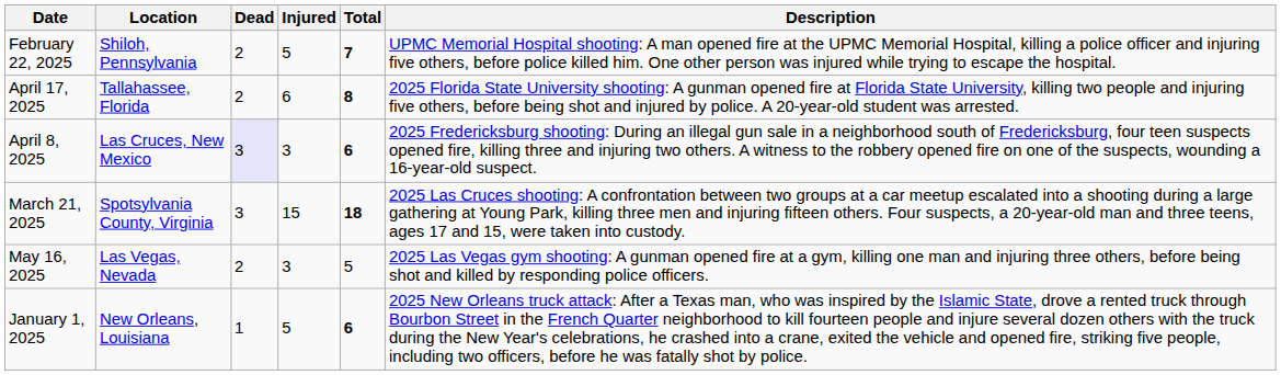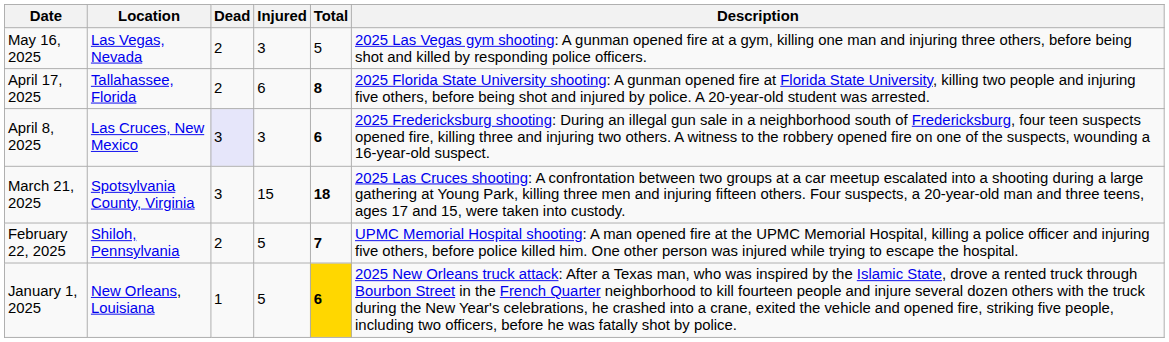 <table class="wikitable sortable">
 <tr>
 <th>Date</th>
 <th>Location</th>
 <th>Dead</th>
 <th>Injured</th>
 <th>Total</th>
 <th>Description</th>
 </tr>
 <tr>
-<td>February 22, 2025</td>
-<td><a href='#'>Shiloh, Pennsylvania</a></td>
+<td>May 16, 2025</td>
+<td><a href='#'>Las Vegas, Nevada</a></td>
 <td>2</td>
+<td>3</td>
 <td>5</td>
-<td><strong>7</strong></td>
-<td><a href='#'>UPMC Memorial Hospital shooting</a>: A man opened fire at the UPMC Memorial Hospital, killing a police officer and injuring five others, before police killed him. One other person was injured while trying to escape the hospital.</td>
+<td><a href='#'>2025 Las Vegas gym shooting</a>: A gunman opened fire at a gym, killing one man and injuring three others, before being shot and killed by responding police officers.</td>
 </tr>
 <tr>
 <td>April 17, 2025</td>
 <td><a href='#'>Tallahassee, Florida</a></td>
 <td>2</td>
 <td>6</td>
 <td><strong>8</strong></td>
 <td><a href='#'>2025 Florida State University shooting</a>: A gunman opened fire at <a href='#'>Florida State University</a>, killing two people and injuring five others, before being shot and injured by police. A 20-year-old student was arrested.</td>
 </tr>
 <tr>
 <td>April 8, 2025</td>
 <td><a href='#'>Las Cruces, New Mexico</a></td>
 <td style="background: lavender;">3</td>
 <td>3</td>
 <td><strong>6</strong></td>
 <td><a href='#'>2025 Fredericksburg shooting</a>: During an illegal gun sale in a neighborhood south of <a href='#'>Fredericksburg</a>, four teen suspects opened fire, killing three and injuring two others. A witness to the robbery opened fire on one of the suspects, wounding a 16-year-old suspect.</td>
 </tr>
 <tr>
 <td>March 21, 2025</td>
 <td><a href='#'>Spotsylvania County, Virginia</a></td>
 <td>3</td>
 <td>15</td>
 <td><strong>18</strong></td>
 <td><a href='#'>2025 Las Cruces shooting</a>: A confrontation between two groups at a car meetup escalated into a shooting during a large gathering at Young Park, killing three men and injuring fifteen others. Four suspects, a 20-year-old man and three teens, ages 17 and 15, were taken into custody.</td>
 </tr>
 <tr>
-<td>May 16, 2025</td>
-<td><a href='#'>Las Vegas, Nevada</a></td>
+<td>February 22, 2025</td>
+<td><a href='#'>Shiloh, Pennsylvania</a></td>
 <td>2</td>
-<td>3</td>
 <td>5</td>
-<td><a href='#'>2025 Las Vegas gym shooting</a>: A gunman opened fire at a gym, killing one man and injuring three others, before being shot and killed by responding police officers.</td>
+<td><strong>7</strong></td>
+<td><a href='#'>UPMC Memorial Hospital shooting</a>: A man opened fire at the UPMC Memorial Hospital, killing a police officer and injuring five others, before police killed him. One other person was injured while trying to escape the hospital.</td>
 </tr>
 <tr>
 <td>January 1, 2025</td>
 <td><a href='#'>New Orleans</a>, <a href='#'>Louisiana</a></td>
 <td>1</td>
 <td>5</td>
-<td><strong>6</strong></td>
+<td style="background: gold;"><strong>6</strong></td>
 <td><a href='#'>2025 New Orleans truck attack</a>: After a Texas man, who was inspired by the <a href='#'>Islamic State</a>, drove a rented truck through <a href='#'>Bourbon Street</a> in the <a href='#'>French Quarter</a> neighborhood to kill fourteen people and injure several dozen others with the truck during the New Year's celebrations, he crashed into a crane, exited the vehicle and opened fire, striking five people, including two officers, before he was fatally shot by police.</td>
 </tr>
 </table>
